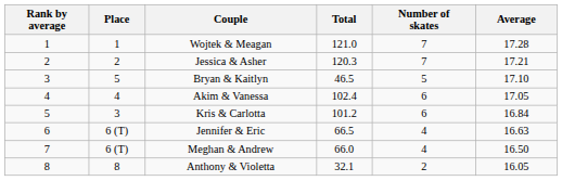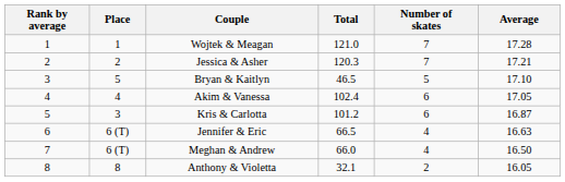 <table class="wikitable sortable" style="text-align:center; margin: 5px; width: 90%">
 <tr>
 <th>Rank by<br> average</th>
 <th>Place</th>
 <th>Couple</th>
 <th>Total</th>
 <th>Number of<br> skates</th>
 <th>Average</th>
 </tr>
 <tr>
 <td>1</td>
 <td>1</td>
 <td>Wojtek & Meagan</td>
 <td>121.0</td>
 <td>7</td>
 <td>17.28</td>
 </tr>
 <tr>
 <td>2</td>
 <td>2</td>
 <td>Jessica & Asher</td>
 <td>120.3</td>
 <td>7</td>
 <td>17.21</td>
 </tr>
 <tr>
 <td>3</td>
 <td>5</td>
 <td>Bryan & Kaitlyn</td>
 <td>46.5</td>
 <td>5</td>
 <td>17.10</td>
 </tr>
 <tr>
 <td>4</td>
 <td>4</td>
 <td>Akim & Vanessa</td>
 <td>102.4</td>
 <td>6</td>
 <td>17.05</td>
 </tr>
 <tr>
 <td>5</td>
 <td>3</td>
 <td>Kris & Carlotta</td>
 <td>101.2</td>
 <td>6</td>
-<td>16.84</td>
+<td>16.87</td>
 </tr>
 <tr>
 <td>6</td>
 <td>6 (T)</td>
 <td>Jennifer & Eric</td>
 <td>66.5</td>
 <td>4</td>
 <td>16.63</td>
 </tr>
 <tr>
 <td>7</td>
 <td>6 (T)</td>
 <td>Meghan & Andrew</td>
 <td>66.0</td>
 <td>4</td>
 <td>16.50</td>
 </tr>
 <tr>
 <td>8</td>
 <td>8</td>
 <td>Anthony & Violetta</td>
 <td>32.1</td>
 <td>2</td>
 <td>16.05</td>
 </tr>
 </table>
